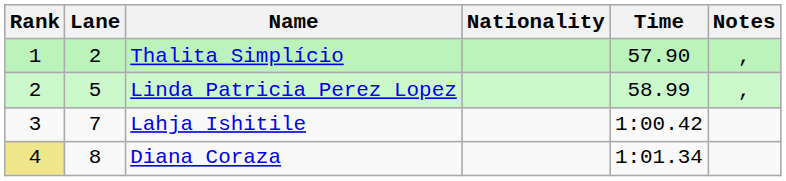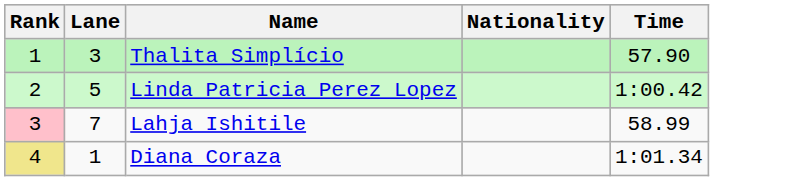 <table class="wikitable sortable" style="text-align:center">
 <tr>
 <th>Rank</th>
 <th>Lane</th>
 <th>Name</th>
 <th>Nationality</th>
 <th>Time</th>
-<th>Notes</th>
 </tr>
 <tr bgcolor=bbf3bb>
 <td>1</td>
-<td>2</td>
+<td>3</td>
 <td align="left"><a href='#'>Thalita Simplício</a></td>
 <td align="left"></td>
 <td>57.90</td>
-<td>, </td>
 </tr>
 <tr bgcolor=ccf9cc>
 <td>2</td>
 <td>5</td>
 <td align="left"><a href='#'>Linda Patricia Perez Lopez</a></td>
 <td align="left"></td>
-<td>58.99</td>
-<td>, </td>
+<td>1:00.42</td>
 </tr>
 <tr>
-<td>3</td>
+<td style="background: pink;">3</td>
 <td>7</td>
 <td align="left"><a href='#'>Lahja Ishitile</a></td>
 <td align="left"></td>
-<td>1:00.42</td>
-<td></td>
+<td>58.99</td>
 </tr>
 <tr>
 <td style="background: khaki;">4</td>
-<td>8</td>
+<td>1</td>
 <td align="left"><a href='#'>Diana Coraza</a></td>
 <td align="left"></td>
 <td>1:01.34</td>
-<td></td>
 </tr>
 </table>
